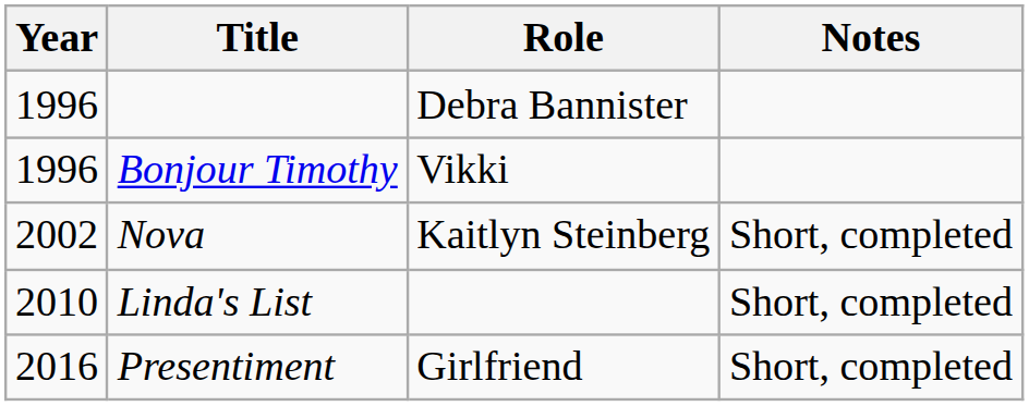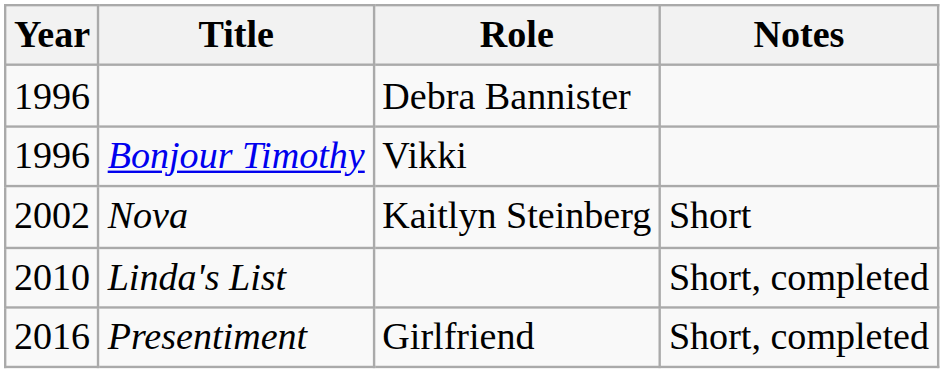 <table class="wikitable sortable">
 <tr>
 <th>Year</th>
 <th>Title</th>
 <th>Role</th>
 <th class="unsortable">Notes</th>
 </tr>
 <tr>
 <td>1996</td>
 <td><em></em></td>
 <td>Debra Bannister</td>
 <td></td>
 </tr>
 <tr>
 <td>1996</td>
 <td><em><a href='#'>Bonjour Timothy</a></em></td>
 <td>Vikki</td>
 <td></td>
 </tr>
 <tr>
 <td>2002</td>
 <td><em>Nova</em></td>
 <td>Kaitlyn Steinberg</td>
-<td>Short, completed</td>
+<td>Short</td>
 </tr>
 <tr>
 <td>2010</td>
 <td><em>Linda's List</em></td>
 <td></td>
 <td>Short, completed</td>
 </tr>
 <tr>
 <td>2016</td>
 <td><em>Presentiment</em></td>
 <td>Girlfriend</td>
 <td>Short, completed</td>
 </tr>
 </table>
